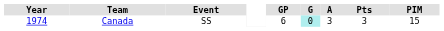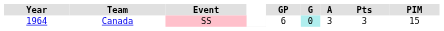 <table border="0" cellpadding="1" cellspacing="0" style="text-align:center; width:50em">
 <tr ALIGN="center" bgcolor="#e0e0e0">
 <th>Year</th>
 <th>Team</th>
 <th>Event</th>
 <th rowspan="99" bgcolor="#ffffff"> </th>
 <th>GP</th>
 <th>G</th>
 <th>A</th>
 <th>Pts</th>
 <th>PIM</th>
 </tr>
 <tr>
-<td><a href='#'>1974</a></td>
+<td><a href='#'>1964</a></td>
 <td><a href='#'>Canada</a></td>
-<td>SS</td>
+<td style="background: pink;">SS</td>
 <td>6</td>
 <td style="background: paleturquoise;">0</td>
 <td>3</td>
 <td>3</td>
 <td>15</td>
 </tr>
 </table>
